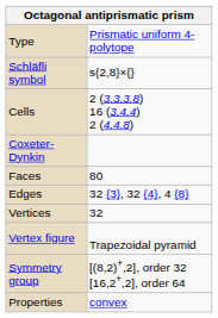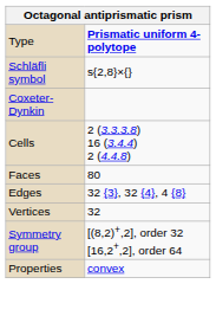 <table class="wikitable" align="right" style="margin-left:10px" width="280">
 <tr>
 <th bgcolor=#e8dcc3 colspan=2>Octagonal antiprismatic prism</th>
 </tr>
 <tr>
 <td bgcolor=#e8dcc3>Type</td>
-<td><a href='#'>Prismatic uniform 4-polytope</a></td>
+<td><strong><a href='#'>Prismatic uniform 4-polytope</a></strong></td>
 </tr>
 <tr>
 <td bgcolor=#e8dcc3><a href='#'>Schläfli symbol</a></td>
 <td>s{2,8}×{}</td>
 </tr>
 <tr>
+<td bgcolor=#e8dcc3><a href='#'>Coxeter-Dynkin</a></td>
+<td><br></td>
+</tr>
+<tr>
 <td bgcolor=#e8dcc3>Cells</td>
 <td>2 (<a href='#'><em>3.3.3.8</em></a>) <br>16 (<a href='#'><em>3.4.4</em></a>) <br>2 (<a href='#'><em>4.4.8</em></a>) </td>
-</tr>
-<tr>
-<td bgcolor=#e8dcc3><a href='#'>Coxeter-Dynkin</a></td>
-<td><br></td>
 </tr>
 <tr>
 <td bgcolor=#e8dcc3>Faces</td>
 <td>80</td>
 </tr>
 <tr>
 <td bgcolor=#e8dcc3>Edges</td>
 <td>32 <a href='#'>{3}</a>, 32 <a href='#'>{4}</a>, 4 <a href='#'>{8}</a></td>
 </tr>
 <tr>
 <td bgcolor=#e8dcc3>Vertices</td>
 <td>32</td>
 </tr>
 <tr>
-<td bgcolor=#e8dcc3><a href='#'>Vertex figure</a></td>
-<td><br>Trapezoidal pyramid</td>
-</tr>
-<tr>
 <td bgcolor=#e8dcc3><a href='#'>Symmetry group</a></td>
 <td>[(8,2)<sup>+</sup>,2], order 32<br>[16,2<sup>+</sup>,2], order 64</td>
 </tr>
 <tr>
 <td bgcolor=#e8dcc3>Properties</td>
 <td><a href='#'>convex</a></td>
 </tr>
 </table>
